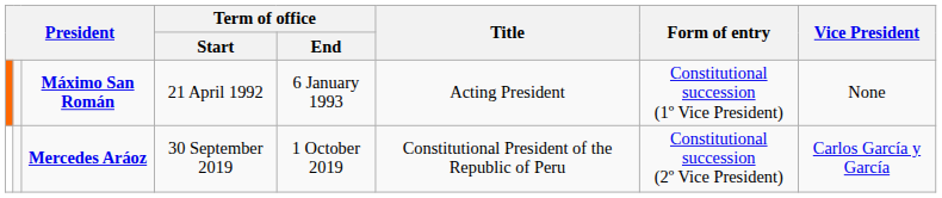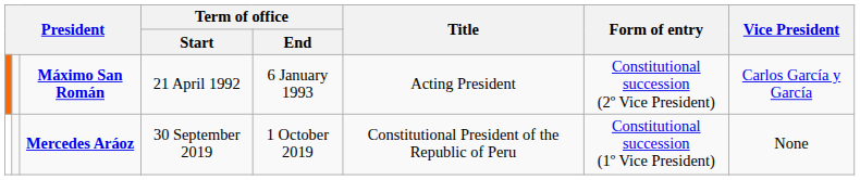 <table class="wikitable" style="text-align:center">
 <tr>
 <th colspan="3" rowspan="2"><a href='#'>President</a><br></th>
 <th colspan="2">Term of office</th>
 <th rowspan="2">Title</th>
 <th rowspan="2">Form of entry</th>
 <th rowspan="2"><a href='#'>Vice President</a></th>
 </tr>
 <tr>
 <th>Start</th>
 <th>End</th>
 </tr>
 <tr>
 <td style="color:inherit;background:#ff6700"></td>
 <td></td>
 <td><strong><a href='#'>Máximo San Román</a></strong><br></td>
 <td>21 April 1992</td>
 <td>6 January 1993</td>
 <td>Acting President</td>
-<td><a href='#'>Constitutional succession</a><br>(1º Vice President)</td>
-<td>None</td>
+<td><a href='#'>Constitutional succession</a><br>(2º Vice President)</td>
+<td><a href='#'>Carlos García y García</a></td>
 </tr>
 <tr>
 <td style="color:inherit;background:#ffffff"></td>
 <td></td>
 <td><strong><a href='#'>Mercedes Aráoz</a></strong><br></td>
 <td>30 September 2019</td>
 <td>1 October 2019</td>
 <td>Constitutional President of the Republic of Peru</td>
-<td><a href='#'>Constitutional succession</a><br>(2º Vice President)</td>
-<td><a href='#'>Carlos García y García</a></td>
+<td><a href='#'>Constitutional succession</a><br>(1º Vice President)</td>
+<td>None</td>
 </tr>
 </table>
